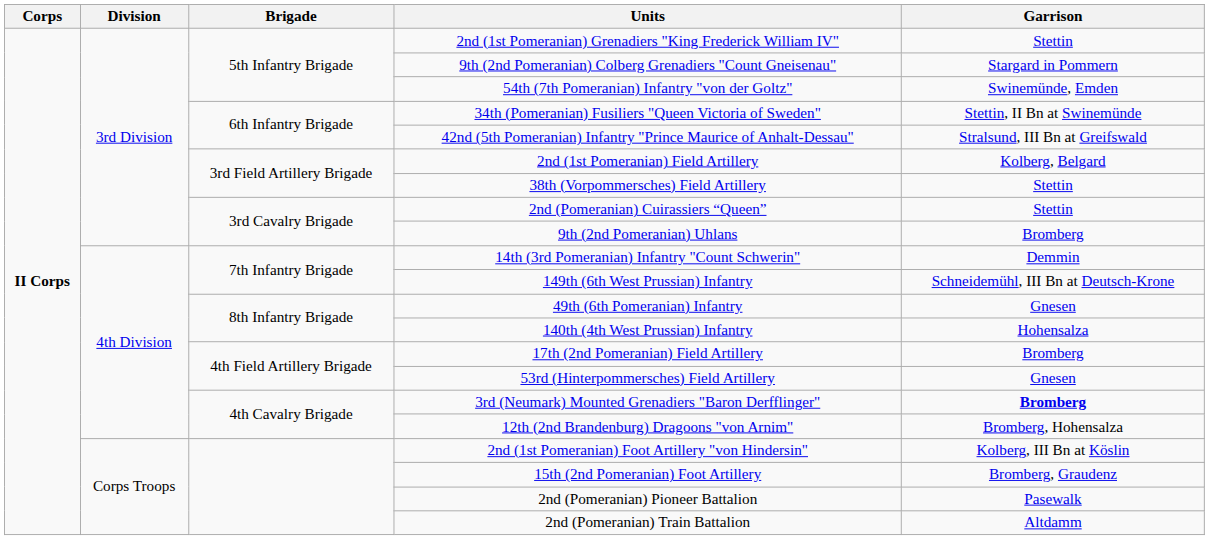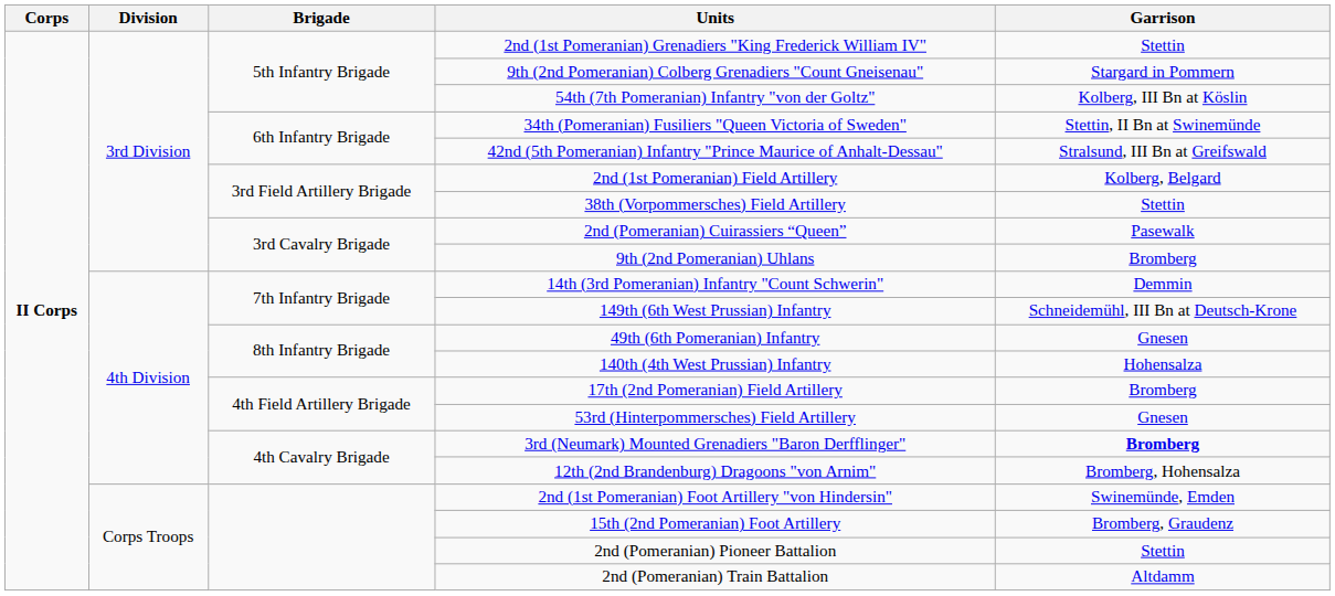 <table class="wikitable collapsible collapsed" style="text-align:center; width:100%;">
 <tr>
 <th>Corps</th>
 <th>Division</th>
 <th>Brigade</th>
 <th>Units</th>
 <th>Garrison</th>
 </tr>
 <tr>
 <td ROWSPAN=21><strong>II Corps</strong></td>
 <td ROWSPAN=9><a href='#'>3rd Division</a></td>
 <td ROWSPAN=3>5th Infantry Brigade</td>
 <td><a href='#'>2nd (1st Pomeranian) Grenadiers "King Frederick William IV"</a></td>
 <td><a href='#'>Stettin</a></td>
 </tr>
 <tr>
 <td><a href='#'>9th (2nd Pomeranian) Colberg Grenadiers "Count Gneisenau"</a></td>
 <td><a href='#'>Stargard in Pommern</a></td>
 </tr>
 <tr>
 <td><a href='#'>54th (7th Pomeranian) Infantry "von der Goltz"</a></td>
-<td><a href='#'>Swinemünde</a>, <a href='#'>Emden</a></td>
+<td><a href='#'>Kolberg</a>, III Bn at <a href='#'>Köslin</a></td>
 </tr>
 <tr>
 <td ROWSPAN=2>6th Infantry Brigade</td>
 <td><a href='#'>34th (Pomeranian) Fusiliers "Queen Victoria of Sweden"</a></td>
 <td><a href='#'>Stettin</a>, II Bn at <a href='#'>Swinemünde</a></td>
 </tr>
 <tr>
 <td><a href='#'>42nd (5th Pomeranian) Infantry "Prince Maurice of Anhalt-Dessau"</a></td>
 <td><a href='#'>Stralsund</a>, III Bn at <a href='#'>Greifswald</a></td>
 </tr>
 <tr>
 <td ROWSPAN=2>3rd Field Artillery Brigade</td>
 <td><a href='#'>2nd (1st Pomeranian) Field Artillery</a></td>
 <td><a href='#'>Kolberg</a>, <a href='#'>Belgard</a></td>
 </tr>
 <tr>
 <td><a href='#'>38th (Vorpommersches) Field Artillery</a></td>
 <td><a href='#'>Stettin</a></td>
 </tr>
 <tr>
 <td ROWSPAN=2>3rd Cavalry Brigade</td>
 <td><a href='#'>2nd (Pomeranian) Cuirassiers “Queen”</a></td>
-<td><a href='#'>Stettin</a></td>
+<td><a href='#'>Pasewalk</a></td>
 </tr>
 <tr>
 <td><a href='#'>9th (2nd Pomeranian) Uhlans</a></td>
 <td><a href='#'>Bromberg</a></td>
 </tr>
 <tr>
 <td ROWSPAN=8><a href='#'>4th Division</a></td>
 <td ROWSPAN=2>7th Infantry Brigade</td>
 <td><a href='#'>14th (3rd Pomeranian) Infantry "Count Schwerin"</a></td>
 <td><a href='#'>Demmin</a></td>
 </tr>
 <tr>
 <td><a href='#'>149th (6th West Prussian) Infantry</a></td>
 <td><a href='#'>Schneidemühl</a>, III Bn at <a href='#'>Deutsch-Krone</a></td>
 </tr>
 <tr>
 <td ROWSPAN=2>8th Infantry Brigade</td>
 <td><a href='#'>49th (6th Pomeranian) Infantry</a></td>
 <td><a href='#'>Gnesen</a></td>
 </tr>
 <tr>
 <td><a href='#'>140th (4th West Prussian) Infantry</a></td>
 <td><a href='#'>Hohensalza</a></td>
 </tr>
 <tr>
 <td ROWSPAN=2>4th Field Artillery Brigade</td>
 <td><a href='#'>17th (2nd Pomeranian) Field Artillery</a></td>
 <td><a href='#'>Bromberg</a></td>
 </tr>
 <tr>
 <td><a href='#'>53rd (Hinterpommersches) Field Artillery</a></td>
 <td><a href='#'>Gnesen</a></td>
 </tr>
 <tr>
 <td ROWSPAN=2>4th Cavalry Brigade</td>
 <td><a href='#'>3rd (Neumark) Mounted Grenadiers "Baron Derfflinger"</a></td>
 <td><strong><a href='#'>Bromberg</a></strong></td>
 </tr>
 <tr>
 <td><a href='#'>12th (2nd Brandenburg) Dragoons "von Arnim"</a></td>
 <td><a href='#'>Bromberg</a>, Hohensalza</td>
 </tr>
 <tr>
 <td ROWSPAN=4>Corps Troops</td>
 <td ROWSPAN=4></td>
 <td><a href='#'>2nd (1st Pomeranian) Foot Artillery "von Hindersin"</a></td>
-<td><a href='#'>Kolberg</a>, III Bn at <a href='#'>Köslin</a></td>
+<td><a href='#'>Swinemünde</a>, <a href='#'>Emden</a></td>
 </tr>
 <tr>
 <td><a href='#'>15th (2nd Pomeranian) Foot Artillery</a></td>
 <td><a href='#'>Bromberg</a>, <a href='#'>Graudenz</a></td>
 </tr>
 <tr>
 <td>2nd (Pomeranian) Pioneer Battalion</td>
-<td><a href='#'>Pasewalk</a></td>
+<td><a href='#'>Stettin</a></td>
 </tr>
 <tr>
 <td>2nd (Pomeranian) Train Battalion</td>
 <td><a href='#'>Altdamm</a></td>
 </tr>
 </table>
